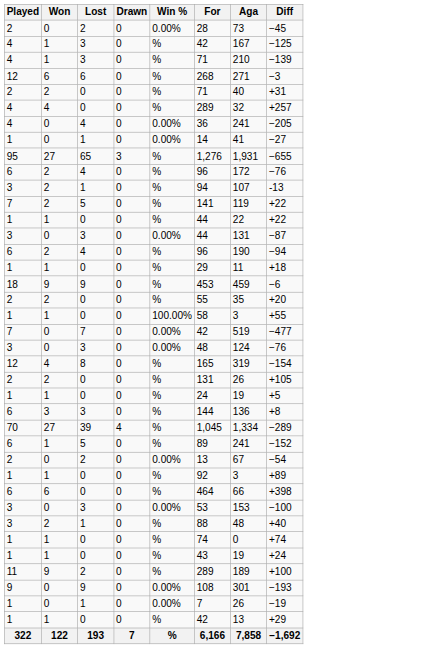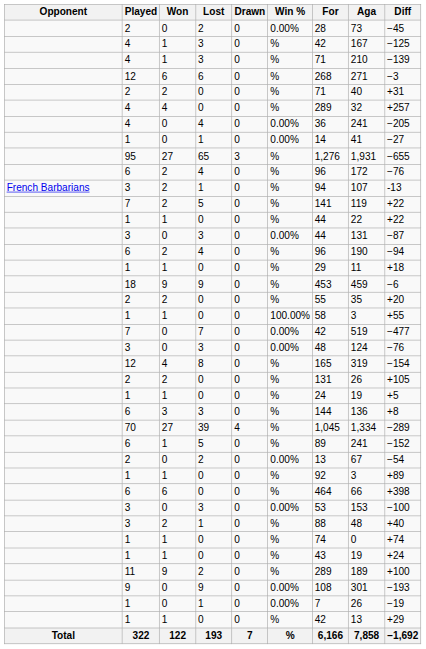 <table class="wikitable sortable">
 <tr>
+<th style="width:180px;">Opponent</th>
 <th style="width:50px;">Played</th>
 <th style="width:50px;">Won</th>
 <th style="width:50px;">Lost</th>
 <th style="width:50px;">Drawn</th>
 <th style="width:50px;">Win %</th>
 <th style="width:50px;">For</th>
 <th style="width:50px;">Aga</th>
 <th style="width:50px;">Diff</th>
 </tr>
 <tr>
+<td></td>
 <td>2</td>
 <td>0</td>
 <td>2</td>
 <td>0</td>
 <td>0.00%</td>
 <td>28</td>
 <td>73</td>
 <td>−45</td>
 </tr>
 <tr>
+<td></td>
 <td>4</td>
 <td>1</td>
 <td>3</td>
 <td>0</td>
 <td>%</td>
 <td>42</td>
 <td>167</td>
 <td>−125</td>
 </tr>
 <tr>
+<td></td>
 <td>4</td>
 <td>1</td>
 <td>3</td>
 <td>0</td>
 <td>%</td>
 <td>71</td>
 <td>210</td>
 <td>−139</td>
 </tr>
 <tr>
+<td></td>
 <td>12</td>
 <td>6</td>
 <td>6</td>
 <td>0</td>
 <td>%</td>
 <td>268</td>
 <td>271</td>
 <td>−3</td>
 </tr>
 <tr>
+<td></td>
 <td>2</td>
 <td>2</td>
 <td>0</td>
 <td>0</td>
 <td>%</td>
 <td>71</td>
 <td>40</td>
 <td>+31</td>
 </tr>
 <tr>
+<td></td>
 <td>4</td>
 <td>4</td>
 <td>0</td>
 <td>0</td>
 <td>%</td>
 <td>289</td>
 <td>32</td>
 <td>+257</td>
 </tr>
 <tr>
+<td></td>
 <td>4</td>
 <td>0</td>
 <td>4</td>
 <td>0</td>
 <td>0.00%</td>
 <td>36</td>
 <td>241</td>
 <td>−205</td>
 </tr>
 <tr>
+<td></td>
 <td>1</td>
 <td>0</td>
 <td>1</td>
 <td>0</td>
 <td>0.00%</td>
 <td>14</td>
 <td>41</td>
 <td>−27</td>
 </tr>
 <tr>
+<td></td>
 <td>95</td>
 <td>27</td>
 <td>65</td>
 <td>3</td>
 <td>%</td>
 <td>1,276</td>
 <td>1,931</td>
 <td>−655</td>
 </tr>
 <tr>
+<td></td>
 <td>6</td>
 <td>2</td>
 <td>4</td>
 <td>0</td>
 <td>%</td>
 <td>96</td>
 <td>172</td>
 <td>−76</td>
 </tr>
 <tr>
+<td> <a href='#'>French Barbarians</a></td>
 <td>3</td>
 <td>2</td>
 <td>1</td>
 <td>0</td>
 <td>%</td>
 <td>94</td>
 <td>107</td>
 <td>-13</td>
 </tr>
 <tr>
+<td></td>
 <td>7</td>
 <td>2</td>
 <td>5</td>
 <td>0</td>
 <td>%</td>
 <td>141</td>
 <td>119</td>
 <td>+22</td>
 </tr>
 <tr>
+<td></td>
 <td>1</td>
 <td>1</td>
 <td>0</td>
 <td>0</td>
 <td>%</td>
 <td>44</td>
 <td>22</td>
 <td>+22</td>
 </tr>
 <tr>
+<td></td>
 <td>3</td>
 <td>0</td>
 <td>3</td>
 <td>0</td>
 <td>0.00%</td>
 <td>44</td>
 <td>131</td>
 <td>−87</td>
 </tr>
 <tr>
+<td></td>
 <td>6</td>
 <td>2</td>
 <td>4</td>
 <td>0</td>
 <td>%</td>
 <td>96</td>
 <td>190</td>
 <td>−94</td>
 </tr>
 <tr>
+<td></td>
 <td>1</td>
 <td>1</td>
 <td>0</td>
 <td>0</td>
 <td>%</td>
 <td>29</td>
 <td>11</td>
 <td>+18</td>
 </tr>
 <tr>
+<td></td>
 <td>18</td>
 <td>9</td>
 <td>9</td>
 <td>0</td>
 <td>%</td>
 <td>453</td>
 <td>459</td>
 <td>−6</td>
 </tr>
 <tr>
+<td></td>
 <td>2</td>
 <td>2</td>
 <td>0</td>
 <td>0</td>
 <td>%</td>
 <td>55</td>
 <td>35</td>
 <td>+20</td>
 </tr>
 <tr>
+<td></td>
 <td>1</td>
 <td>1</td>
 <td>0</td>
 <td>0</td>
 <td>100.00%</td>
 <td>58</td>
 <td>3</td>
 <td>+55</td>
 </tr>
 <tr>
+<td></td>
 <td>7</td>
 <td>0</td>
 <td>7</td>
 <td>0</td>
 <td>0.00%</td>
 <td>42</td>
 <td>519</td>
 <td>−477</td>
 </tr>
 <tr>
+<td></td>
 <td>3</td>
 <td>0</td>
 <td>3</td>
 <td>0</td>
 <td>0.00%</td>
 <td>48</td>
 <td>124</td>
 <td>−76</td>
 </tr>
 <tr>
+<td></td>
 <td>12</td>
 <td>4</td>
 <td>8</td>
 <td>0</td>
 <td>%</td>
 <td>165</td>
 <td>319</td>
 <td>−154</td>
 </tr>
 <tr>
+<td></td>
 <td>2</td>
 <td>2</td>
 <td>0</td>
 <td>0</td>
 <td>%</td>
 <td>131</td>
 <td>26</td>
 <td>+105</td>
 </tr>
 <tr>
+<td></td>
 <td>1</td>
 <td>1</td>
 <td>0</td>
 <td>0</td>
 <td>%</td>
 <td>24</td>
 <td>19</td>
 <td>+5</td>
 </tr>
 <tr>
+<td></td>
 <td>6</td>
 <td>3</td>
 <td>3</td>
 <td>0</td>
 <td>%</td>
 <td>144</td>
 <td>136</td>
 <td>+8</td>
 </tr>
 <tr>
+<td></td>
 <td>70</td>
 <td>27</td>
 <td>39</td>
 <td>4</td>
 <td>%</td>
 <td>1,045</td>
 <td>1,334</td>
 <td>−289</td>
 </tr>
 <tr>
+<td></td>
 <td>6</td>
 <td>1</td>
 <td>5</td>
 <td>0</td>
 <td>%</td>
 <td>89</td>
 <td>241</td>
 <td>−152</td>
 </tr>
 <tr>
+<td></td>
 <td>2</td>
 <td>0</td>
 <td>2</td>
 <td>0</td>
 <td>0.00%</td>
 <td>13</td>
 <td>67</td>
 <td>−54</td>
 </tr>
 <tr>
+<td></td>
 <td>1</td>
 <td>1</td>
 <td>0</td>
 <td>0</td>
 <td>%</td>
 <td>92</td>
 <td>3</td>
 <td>+89</td>
 </tr>
 <tr>
+<td></td>
 <td>6</td>
 <td>6</td>
 <td>0</td>
 <td>0</td>
 <td>%</td>
 <td>464</td>
 <td>66</td>
 <td>+398</td>
 </tr>
 <tr>
+<td></td>
 <td>3</td>
 <td>0</td>
 <td>3</td>
 <td>0</td>
 <td>0.00%</td>
 <td>53</td>
 <td>153</td>
 <td>−100</td>
 </tr>
 <tr>
+<td></td>
 <td>3</td>
 <td>2</td>
 <td>1</td>
 <td>0</td>
 <td>%</td>
 <td>88</td>
 <td>48</td>
 <td>+40</td>
 </tr>
 <tr>
+<td></td>
 <td>1</td>
 <td>1</td>
 <td>0</td>
 <td>0</td>
 <td>%</td>
 <td>74</td>
 <td>0</td>
 <td>+74</td>
 </tr>
 <tr>
+<td></td>
 <td>1</td>
 <td>1</td>
 <td>0</td>
 <td>0</td>
 <td>%</td>
 <td>43</td>
 <td>19</td>
 <td>+24</td>
 </tr>
 <tr>
+<td></td>
 <td>11</td>
 <td>9</td>
 <td>2</td>
 <td>0</td>
 <td>%</td>
 <td>289</td>
 <td>189</td>
 <td>+100</td>
 </tr>
 <tr>
+<td></td>
 <td>9</td>
 <td>0</td>
 <td>9</td>
 <td>0</td>
 <td>0.00%</td>
 <td>108</td>
 <td>301</td>
 <td>−193</td>
 </tr>
 <tr>
+<td></td>
 <td>1</td>
 <td>0</td>
 <td>1</td>
 <td>0</td>
 <td>0.00%</td>
 <td>7</td>
 <td>26</td>
 <td>−19</td>
 </tr>
 <tr>
+<td></td>
 <td>1</td>
 <td>1</td>
 <td>0</td>
 <td>0</td>
 <td>%</td>
 <td>42</td>
 <td>13</td>
 <td>+29</td>
 </tr>
 <tr class="sortbottom">
+<th>Total</th>
 <th>322</th>
 <th>122</th>
 <th>193</th>
 <th>7</th>
 <th>%</th>
 <th>6,166</th>
 <th>7,858</th>
 <th>−1,692</th>
 </tr>
 </table>
